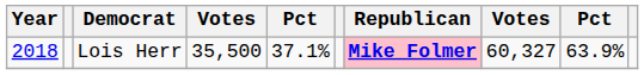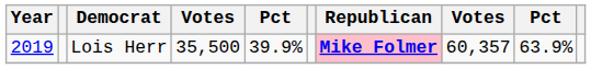 <table class="wikitable" style="margin:0.5em ; font-size:95%">
 <tr>
 <th>Year</th>
 <th></th>
 <th>Democrat</th>
 <th>Votes</th>
 <th>Pct</th>
 <th></th>
 <th>Republican</th>
 <th>Votes</th>
 <th>Pct</th>
 <th></th>
 </tr>
 <tr>
-<td><a href='#'>2018</a></td>
+<td><a href='#'>2019</a></td>
 <td></td>
 <td>Lois Herr</td>
 <td>35,500</td>
-<td>37.1%</td>
+<td>39.9%</td>
 <td></td>
 <td style="background: pink;"><strong><a href='#'>Mike Folmer</a></strong></td>
-<td>60,327</td>
+<td>60,357</td>
 <td>63.9%</td>
 <td></td>
 </tr>
 <tr>
 </tr>
 </table>
